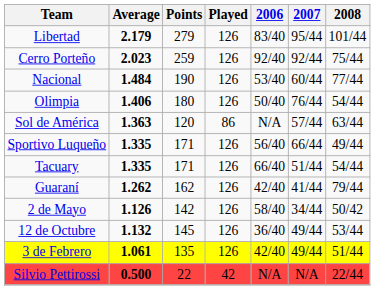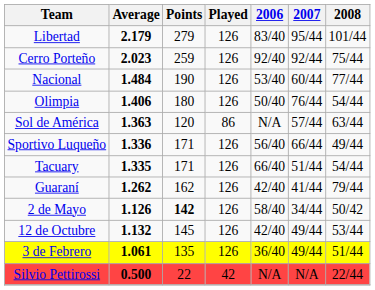 <table class="wikitable sortable" style="text-align:center">
 <tr>
 <th>Team</th>
 <th>Average</th>
 <th>Points</th>
 <th>Played</th>
 <th><a href='#'>2006</a></th>
 <th><a href='#'>2007</a></th>
 <th>2008</th>
 </tr>
 <tr>
 <td><a href='#'>Libertad</a></td>
 <td><strong>2.179</strong></td>
 <td>279</td>
 <td>126</td>
 <td>83/40</td>
 <td>95/44</td>
 <td>101/44</td>
 </tr>
 <tr>
 <td><a href='#'>Cerro Porteño</a></td>
 <td><strong>2.023</strong></td>
 <td>259</td>
 <td>126</td>
 <td>92/40</td>
 <td>92/44</td>
 <td>75/44</td>
 </tr>
 <tr>
 <td><a href='#'>Nacional</a></td>
 <td><strong>1.484</strong></td>
 <td>190</td>
 <td>126</td>
 <td>53/40</td>
 <td>60/44</td>
 <td>77/44</td>
 </tr>
 <tr>
 <td><a href='#'>Olimpia</a></td>
 <td><strong>1.406</strong></td>
 <td>180</td>
 <td>126</td>
 <td>50/40</td>
 <td>76/44</td>
 <td>54/44</td>
 </tr>
 <tr>
 <td><a href='#'>Sol de América</a></td>
 <td><strong>1.363</strong></td>
 <td>120</td>
 <td>86</td>
 <td>N/A</td>
 <td>57/44</td>
 <td>63/44</td>
 </tr>
 <tr>
 <td><a href='#'>Sportivo Luqueño</a></td>
-<td><strong>1.335</strong></td>
+<td><strong>1.336</strong></td>
 <td>171</td>
 <td>126</td>
 <td>56/40</td>
 <td>66/44</td>
 <td>49/44</td>
 </tr>
 <tr>
 <td><a href='#'>Tacuary</a></td>
 <td><strong>1.335</strong></td>
 <td>171</td>
 <td>126</td>
 <td>66/40</td>
 <td>51/44</td>
 <td>54/44</td>
 </tr>
 <tr>
 <td><a href='#'>Guaraní</a></td>
 <td><strong>1.262</strong></td>
 <td>162</td>
 <td>126</td>
 <td>42/40</td>
 <td>41/44</td>
 <td>79/44</td>
 </tr>
 <tr>
 <td><a href='#'>2 de Mayo</a></td>
 <td><strong>1.126</strong></td>
-<td>142</td>
+<td><strong>142</strong></td>
 <td>126</td>
 <td>58/40</td>
 <td>34/44</td>
 <td>50/42</td>
 </tr>
 <tr>
 <td><a href='#'>12 de Octubre</a></td>
 <td><strong>1.132</strong></td>
 <td>145</td>
 <td>126</td>
-<td>36/40</td>
+<td>42/40</td>
 <td>49/44</td>
 <td>53/44</td>
 </tr>
 <tr bgcolor="YELLOW">
 <td><a href='#'>3 de Febrero</a></td>
 <td><strong>1.061</strong></td>
 <td>135</td>
 <td>126</td>
-<td>42/40</td>
+<td>36/40</td>
 <td>49/44</td>
 <td>51/44</td>
 </tr>
 <tr bgcolor="ff4444">
 <td><a href='#'>Silvio Pettirossi</a></td>
 <td><strong>0.500</strong></td>
 <td>22</td>
 <td>42</td>
 <td>N/A</td>
 <td>N/A</td>
 <td>22/44</td>
 </tr>
 <tr>
 </tr>
 </table>
